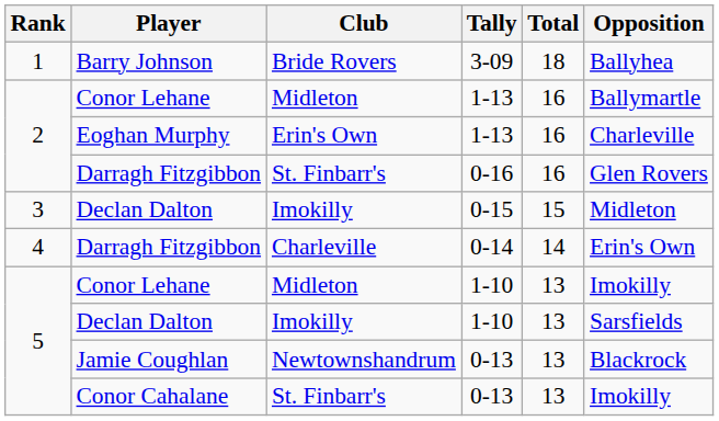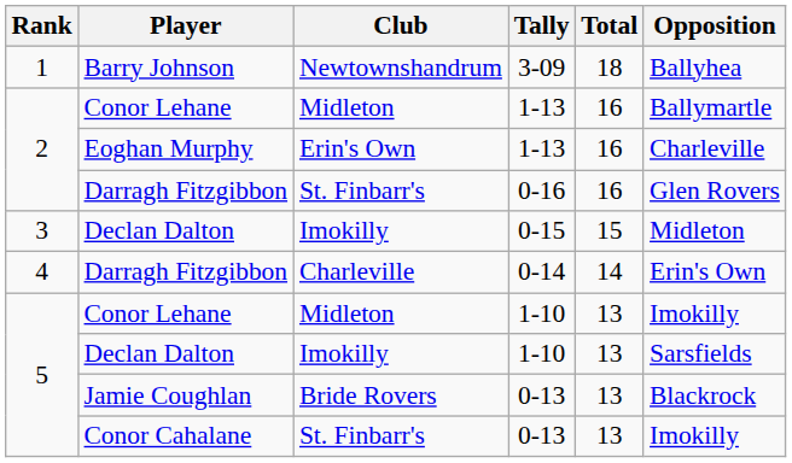 <table class="wikitable">
 <tr>
 <th>Rank</th>
 <th>Player</th>
 <th>Club</th>
 <th>Tally</th>
 <th>Total</th>
 <th>Opposition</th>
 </tr>
 <tr>
 <td rowspan="1" style="text-align:center;">1</td>
 <td><a href='#'>Barry Johnson</a></td>
-<td><a href='#'>Bride Rovers</a></td>
+<td><a href='#'>Newtownshandrum</a></td>
 <td align=center>3-09</td>
 <td align=center>18</td>
 <td><a href='#'>Ballyhea</a></td>
 </tr>
 <tr>
 <td rowspan="3" style="text-align:center;">2</td>
 <td><a href='#'>Conor Lehane</a></td>
 <td><a href='#'>Midleton</a></td>
 <td align=center>1-13</td>
 <td align=center>16</td>
 <td><a href='#'>Ballymartle</a></td>
 </tr>
 <tr>
 <td><a href='#'>Eoghan Murphy</a></td>
 <td><a href='#'>Erin's Own</a></td>
 <td align=center>1-13</td>
 <td align=center>16</td>
 <td><a href='#'>Charleville</a></td>
 </tr>
 <tr>
 <td><a href='#'>Darragh Fitzgibbon</a></td>
 <td><a href='#'>St. Finbarr's</a></td>
 <td align=center>0-16</td>
 <td align=center>16</td>
 <td><a href='#'>Glen Rovers</a></td>
 </tr>
 <tr>
 <td rowspan="1" style="text-align:center;">3</td>
 <td><a href='#'>Declan Dalton</a></td>
 <td><a href='#'>Imokilly</a></td>
 <td align=center>0-15</td>
 <td align=center>15</td>
 <td><a href='#'>Midleton</a></td>
 </tr>
 <tr>
 <td rowspan="1" style="text-align:center;">4</td>
 <td><a href='#'>Darragh Fitzgibbon</a></td>
 <td><a href='#'>Charleville</a></td>
 <td align=center>0-14</td>
 <td align=center>14</td>
 <td><a href='#'>Erin's Own</a></td>
 </tr>
 <tr>
 <td rowspan="4" style="text-align:center;">5</td>
 <td><a href='#'>Conor Lehane</a></td>
 <td><a href='#'>Midleton</a></td>
 <td align=center>1-10</td>
 <td align=center>13</td>
 <td><a href='#'>Imokilly</a></td>
 </tr>
 <tr>
 <td><a href='#'>Declan Dalton</a></td>
 <td><a href='#'>Imokilly</a></td>
 <td align=center>1-10</td>
 <td align=center>13</td>
 <td><a href='#'>Sarsfields</a></td>
 </tr>
 <tr>
 <td><a href='#'>Jamie Coughlan</a></td>
-<td><a href='#'>Newtownshandrum</a></td>
+<td><a href='#'>Bride Rovers</a></td>
 <td align=center>0-13</td>
 <td align=center>13</td>
 <td><a href='#'>Blackrock</a></td>
 </tr>
 <tr>
 <td><a href='#'>Conor Cahalane</a></td>
 <td><a href='#'>St. Finbarr's</a></td>
 <td align=center>0-13</td>
 <td align=center>13</td>
 <td><a href='#'>Imokilly</a></td>
 </tr>
 </table>
